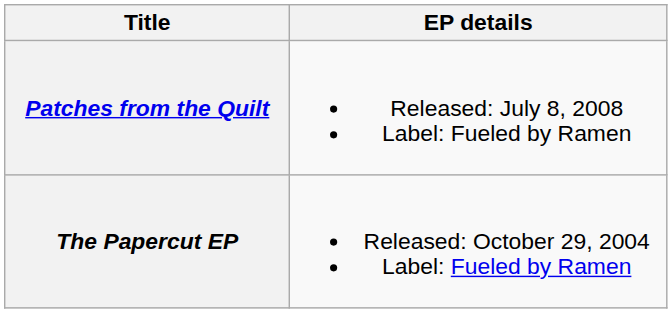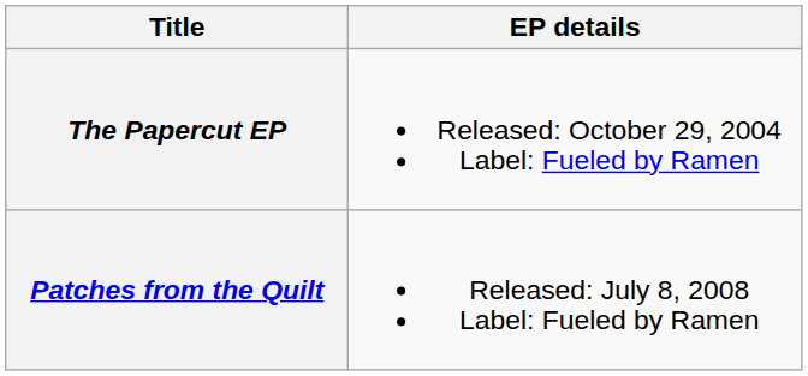 <table class="wikitable plainrowheaders" style="text-align:center;">
 <tr>
 <th scope="col" style="width:12em;">Title</th>
 <th scope="col" style="width:16em;">EP details</th>
 </tr>
 <tr>
+<th scope="row"><em>The Papercut EP</em></th>
+<td><br><ul><li>Released: October 29, 2004</li><li>Label: <a href='#'>Fueled by Ramen</a></li></ul></td>
+</tr>
+<tr>
 <th scope="row"><em><a href='#'>Patches from the Quilt</a></em></th>
 <td><br><ul><li>Released: July 8, 2008</li><li>Label: Fueled by Ramen</li></ul></td>
 </tr>
-<tr>
-<th scope="row"><em>The Papercut EP</em></th>
-<td><br><ul><li>Released: October 29, 2004</li><li>Label: <a href='#'>Fueled by Ramen</a></li></ul></td>
-</tr>
 </table>
